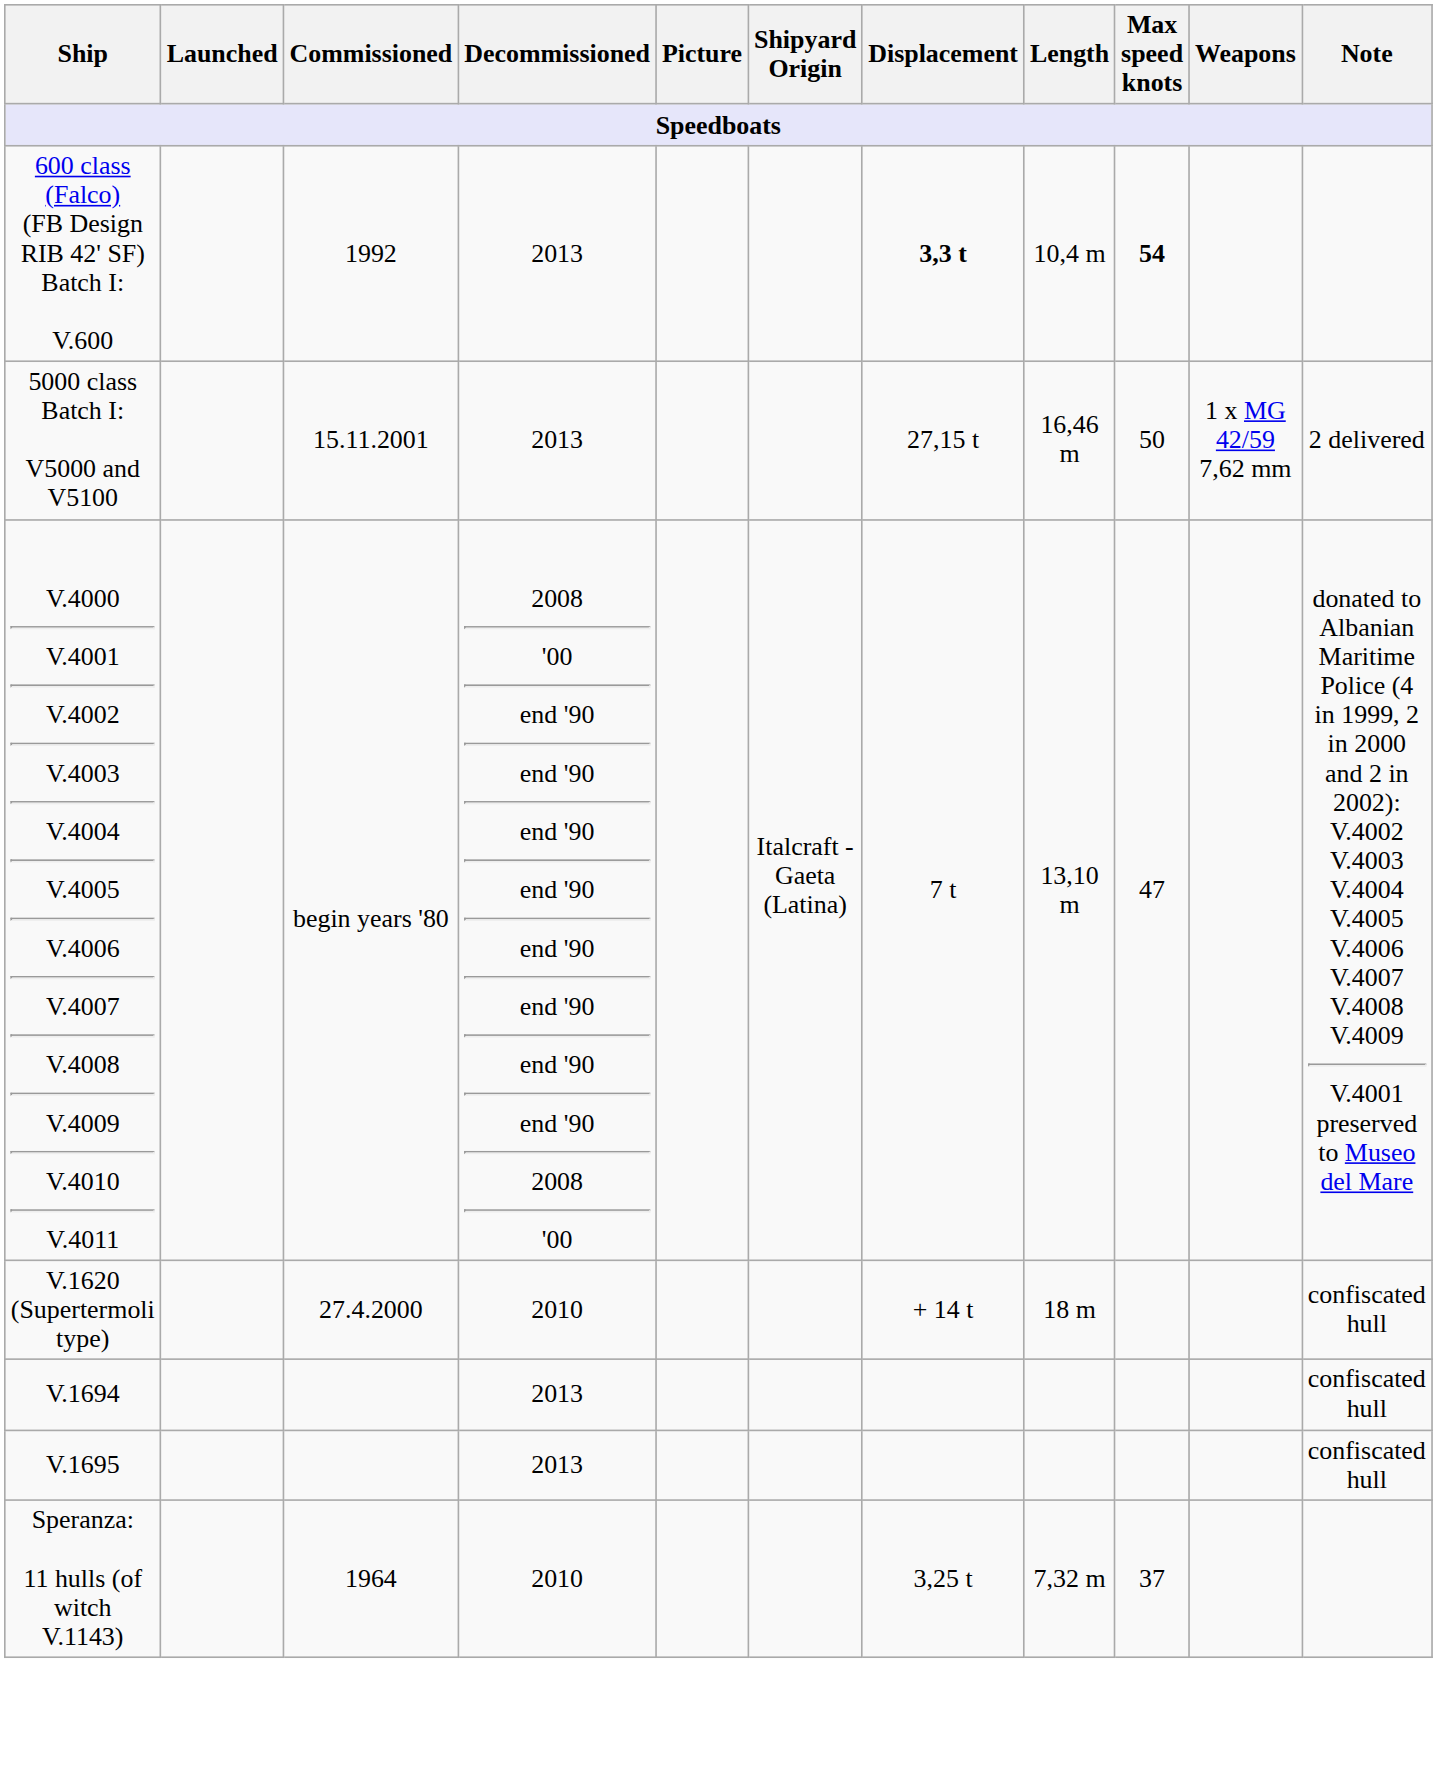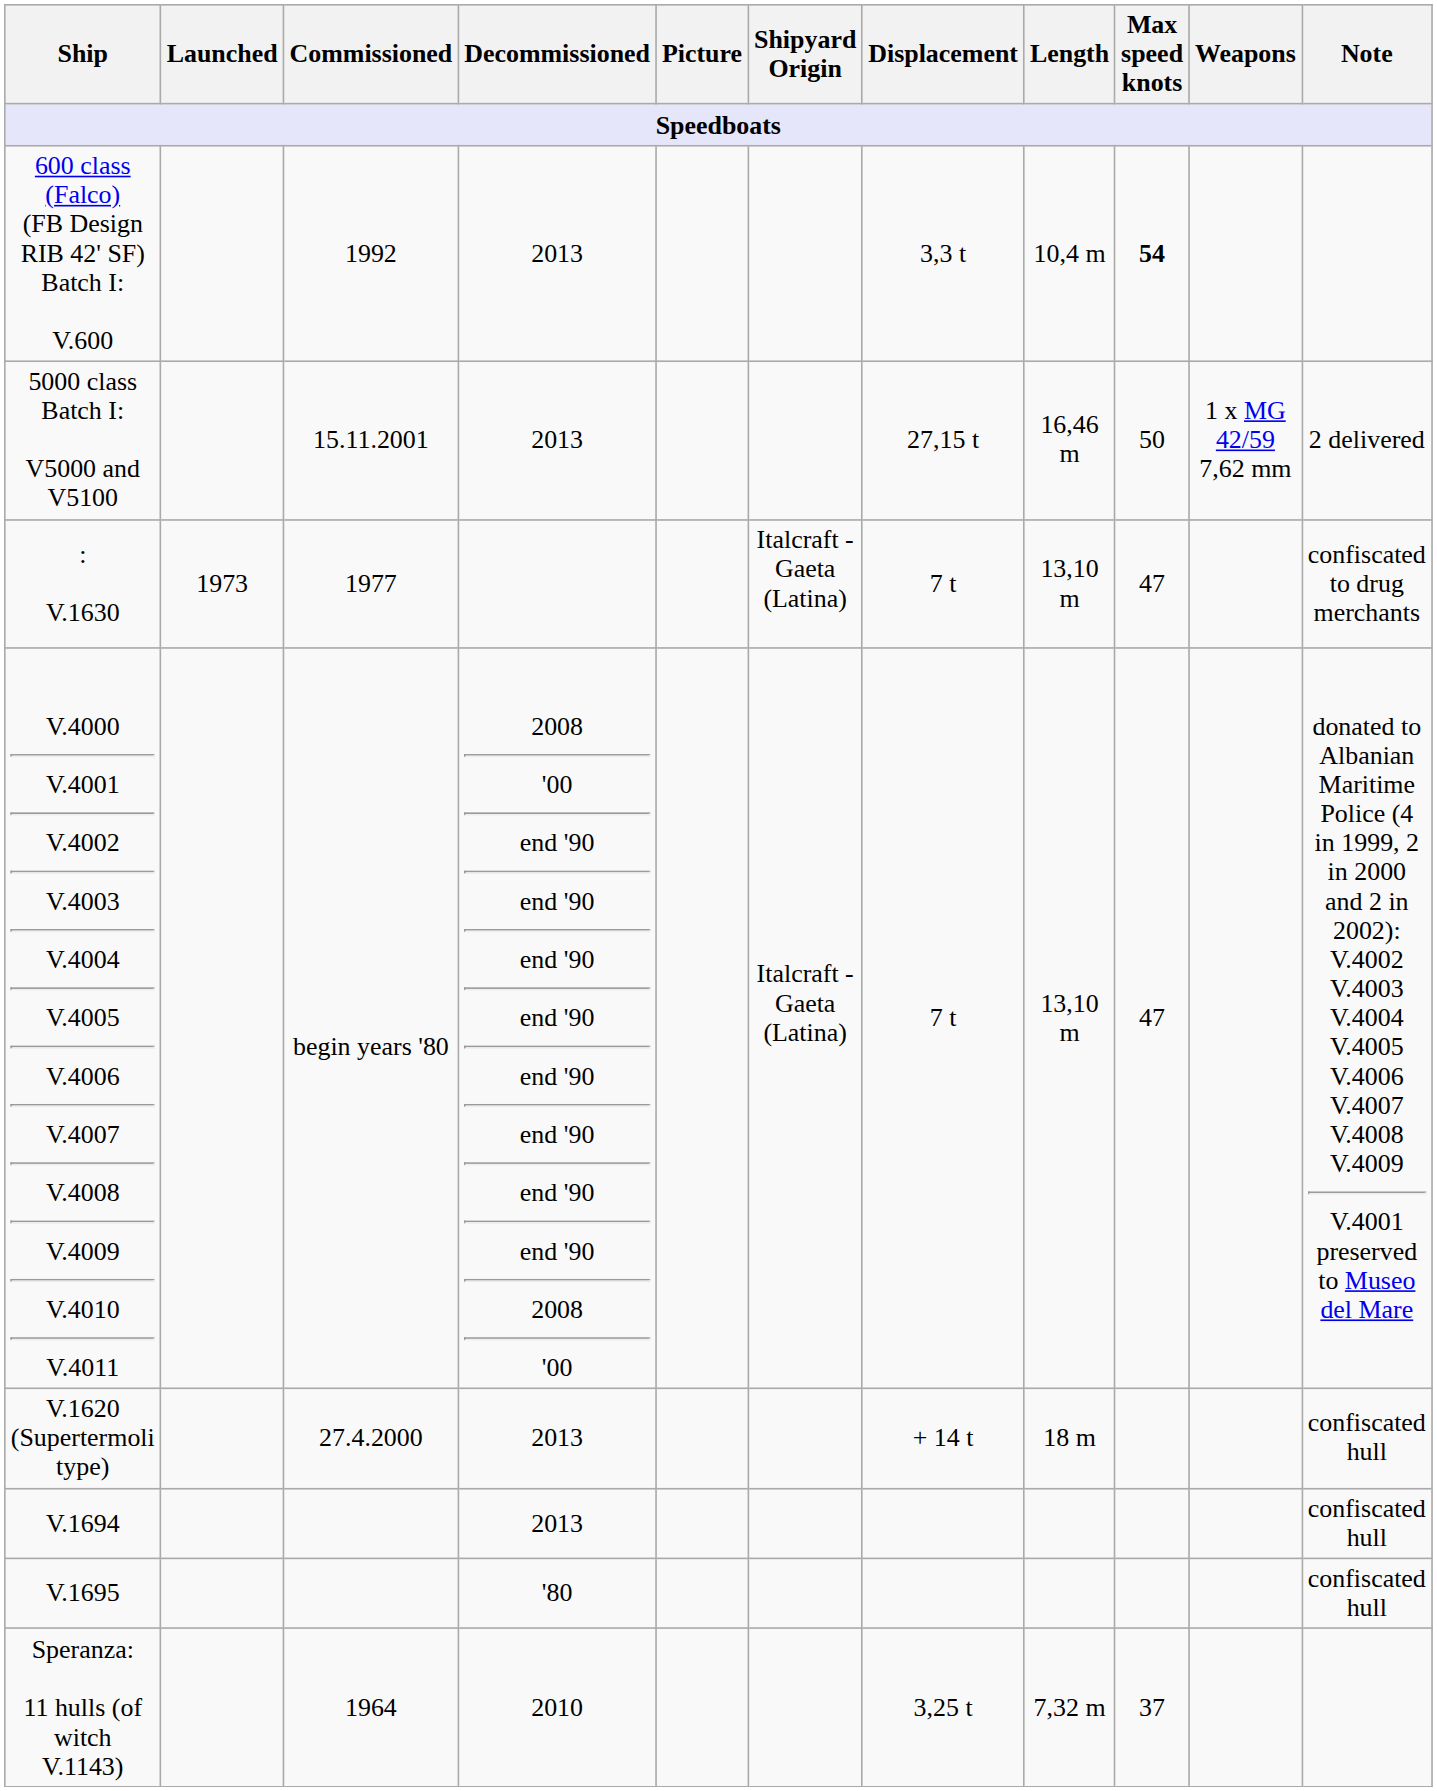 <table class="wikitable" style="text-align:center;">
 <tr>
 <th style="text-align:central; width:15%;">Ship</th>
 <th style="text-align:central; width:20%;">Launched<br></th>
 <th style="text-align:central; width:20%;">Commissioned<br></th>
 <th style="text-align:central; width:20%;">Decommissioned<br></th>
 <th style="text-align:central; width:9%;">Picture</th>
 <th style="text-align:central; width:24%;">Shipyard<br>Origin</th>
 <th style="text-align:central; width:15%;">Displacement<br></th>
 <th style="text-align:central; width:15%;">Length<br></th>
 <th style="text-align:central; width:15%;">Max<br>speed<br>knots</th>
 <th style="text-align:central; width:20%;">Weapons</th>
 <th style="text-align:central; width:20%;">Note</th>
 </tr>
 <tr>
 <th colspan="11" style="background: lavender;">Speedboats</th>
 </tr>
 <tr>
 <td><a href='#'>600 class (Falco)</a><br>(FB Design RIB 42' SF)<br>Batch I:<br><br>V.600</td>
 <td></td>
 <td>1992</td>
 <td>2013</td>
 <td></td>
 <td><br><br></td>
-<td><strong>3,3 t</strong></td>
+<td>3,3 t</td>
 <td>10,4 m</td>
 <td><strong>54</strong></td>
 <td></td>
 <td></td>
 </tr>
 <tr>
 <td>5000 class<br>Batch I:<br><br>V5000 and V5100</td>
 <td></td>
 <td>15.11.2001</td>
 <td>2013</td>
 <td></td>
 <td><br><br></td>
 <td>27,15 t</td>
 <td>16,46 m</td>
 <td>50</td>
 <td>1 x <a href='#'>MG 42/59</a> 7,62 mm</td>
 <td>2 delivered</td>
 </tr>
 <tr>
+<td>:<br><br>V.1630</td>
+<td>1973</td>
+<td>1977</td>
+<td></td>
+<td></td>
+<td>Italcraft - Gaeta (Latina)<br><br></td>
+<td>7 t</td>
+<td>13,10 m</td>
+<td>47</td>
+<td></td>
+<td>confiscated to drug merchants</td>
+</tr>
+<tr>
 <td><br><br>V.4000<hr>V.4001<hr>V.4002<hr>V.4003<hr>V.4004<hr>V.4005<hr>V.4006<hr>V.4007<hr>V.4008<hr>V.4009<hr>V.4010<hr>V.4011</td>
 <td></td>
 <td><br><br>begin years '80</td>
 <td><br><br>2008<hr>'00<hr>end '90<hr>end '90<hr>end '90<hr>end '90<hr>end '90<hr>end '90<hr>end '90<hr>end '90<hr>2008<hr>'00</td>
 <td></td>
 <td>Italcraft - Gaeta (Latina)<br><br></td>
 <td>7 t</td>
 <td>13,10 m</td>
 <td>47</td>
 <td></td>
 <td>donated to Albanian Maritime Police (4 in 1999, 2 in 2000 and 2 in 2002):<br>V.4002<br>V.4003<br>V.4004<br>V.4005<br>V.4006<br>V.4007<br>V.4008<br>V.4009<hr>V.4001 preserved to <a href='#'>Museo del Mare</a></td>
 </tr>
 <tr>
 <td>V.1620 (Supertermoli type)</td>
 <td></td>
 <td>27.4.2000</td>
-<td>2010</td>
+<td>2013</td>
 <td></td>
 <td></td>
 <td>+ 14 t</td>
 <td>18 m</td>
 <td></td>
 <td></td>
 <td>confiscated hull</td>
 </tr>
 <tr>
 <td>V.1694</td>
 <td></td>
 <td></td>
 <td>2013</td>
 <td></td>
 <td></td>
 <td></td>
 <td></td>
 <td></td>
 <td></td>
 <td>confiscated hull</td>
 </tr>
 <tr>
 <td>V.1695</td>
 <td></td>
 <td></td>
-<td>2013</td>
+<td>'80</td>
 <td></td>
 <td></td>
 <td></td>
 <td></td>
 <td></td>
 <td></td>
 <td>confiscated hull</td>
 </tr>
 <tr>
 <td>Speranza:<br><br>11 hulls (of witch V.1143)</td>
 <td></td>
 <td>1964</td>
 <td>2010</td>
 <td></td>
 <td><br><br></td>
 <td>3,25 t</td>
 <td>7,32 m</td>
 <td>37</td>
 <td></td>
 <td></td>
 </tr>
 </table>
